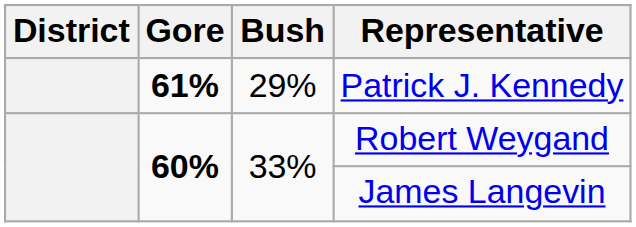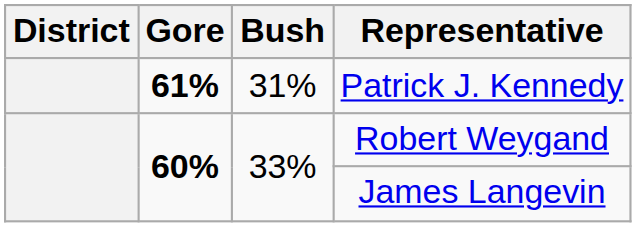 <table class=wikitable>
 <tr>
 <th>District</th>
 <th>Gore</th>
 <th>Bush</th>
 <th>Representative</th>
 </tr>
 <tr align=center>
 <th></th>
 <td><strong>61%</strong></td>
-<td>29%</td>
+<td>31%</td>
 <td><a href='#'>Patrick J. Kennedy</a></td>
 </tr>
 <tr align=center>
 <th rowspan=2 ></th>
 <td rowspan=2><strong>60%</strong></td>
 <td rowspan=2>33%</td>
 <td><a href='#'>Robert Weygand</a></td>
 </tr>
 <tr align=center>
 <td><a href='#'>James Langevin</a></td>
 </tr>
 </table>
